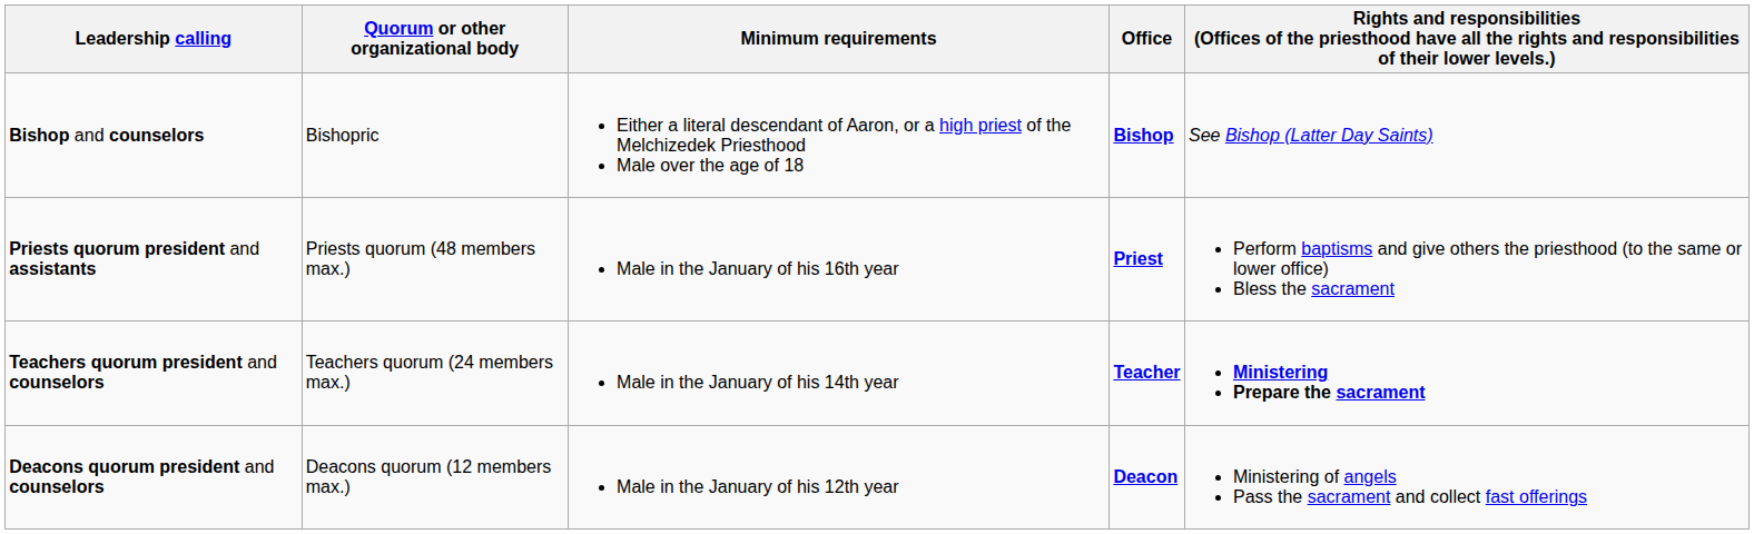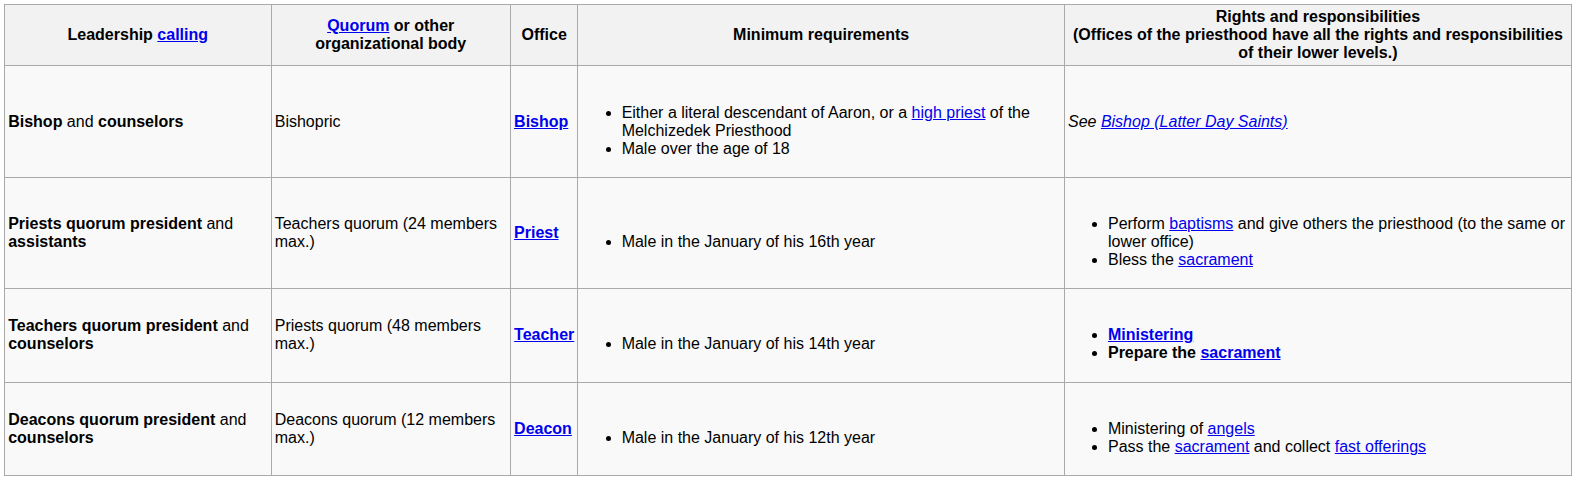 <table class="wikitable">
 <tr>
 <th>Leadership <a href='#'>calling</a></th>
 <th><a href='#'>Quorum</a> or other organizational body</th>
+<th>Office</th>
 <th>Minimum requirements</th>
-<th>Office</th>
 <th>Rights and responsibilities<br>(Offices of the priesthood have all the rights and responsibilities of their lower levels.)</th>
 </tr>
 <tr>
 <td><strong>Bishop</strong> and <strong>counselors</strong></td>
 <td>Bishopric</td>
+<td><strong><a href='#'>Bishop</a></strong></td>
 <td><br><ul><li>Either a literal descendant of Aaron, or a <a href='#'>high priest</a> of the Melchizedek Priesthood</li><li>Male over the age of 18</li></ul></td>
-<td><strong><a href='#'>Bishop</a></strong></td>
 <td><em>See <a href='#'>Bishop (Latter Day Saints)</a></em></td>
 </tr>
 <tr>
 <td><strong>Priests quorum president</strong> and <strong>assistants</strong></td>
-<td>Priests quorum (48 members max.)</td>
+<td>Teachers quorum (24 members max.)</td>
+<td><strong><a href='#'>Priest</a></strong></td>
 <td><br><ul><li>Male in the January of his 16th year</li></ul></td>
-<td><strong><a href='#'>Priest</a></strong></td>
 <td><br><ul><li>Perform <a href='#'>baptisms</a> and give others the priesthood (to the same or lower office)</li><li>Bless the <a href='#'>sacrament</a></li></ul></td>
 </tr>
 <tr>
 <td><strong>Teachers quorum president</strong> and <strong>counselors</strong></td>
-<td>Teachers quorum (24 members max.)</td>
+<td>Priests quorum (48 members max.)</td>
+<td><strong><a href='#'>Teacher</a></strong></td>
 <td><br><ul><li>Male in the January of his 14th year</li></ul></td>
-<td><strong><a href='#'>Teacher</a></strong></td>
 <td><strong><br><ul><li><a href='#'>Ministering</a></li><li>Prepare the <a href='#'>sacrament</a></li></ul></strong></td>
 </tr>
 <tr>
 <td><strong>Deacons quorum president</strong> and <strong>counselors</strong></td>
 <td>Deacons quorum (12 members max.)</td>
+<td><strong><a href='#'>Deacon</a></strong></td>
 <td><br><ul><li>Male in the January of his 12th year</li></ul></td>
-<td><strong><a href='#'>Deacon</a></strong></td>
 <td><br><ul><li>Ministering of <a href='#'>angels</a></li><li>Pass the <a href='#'>sacrament</a> and collect <a href='#'>fast offerings</a></li></ul></td>
 </tr>
 </table>
